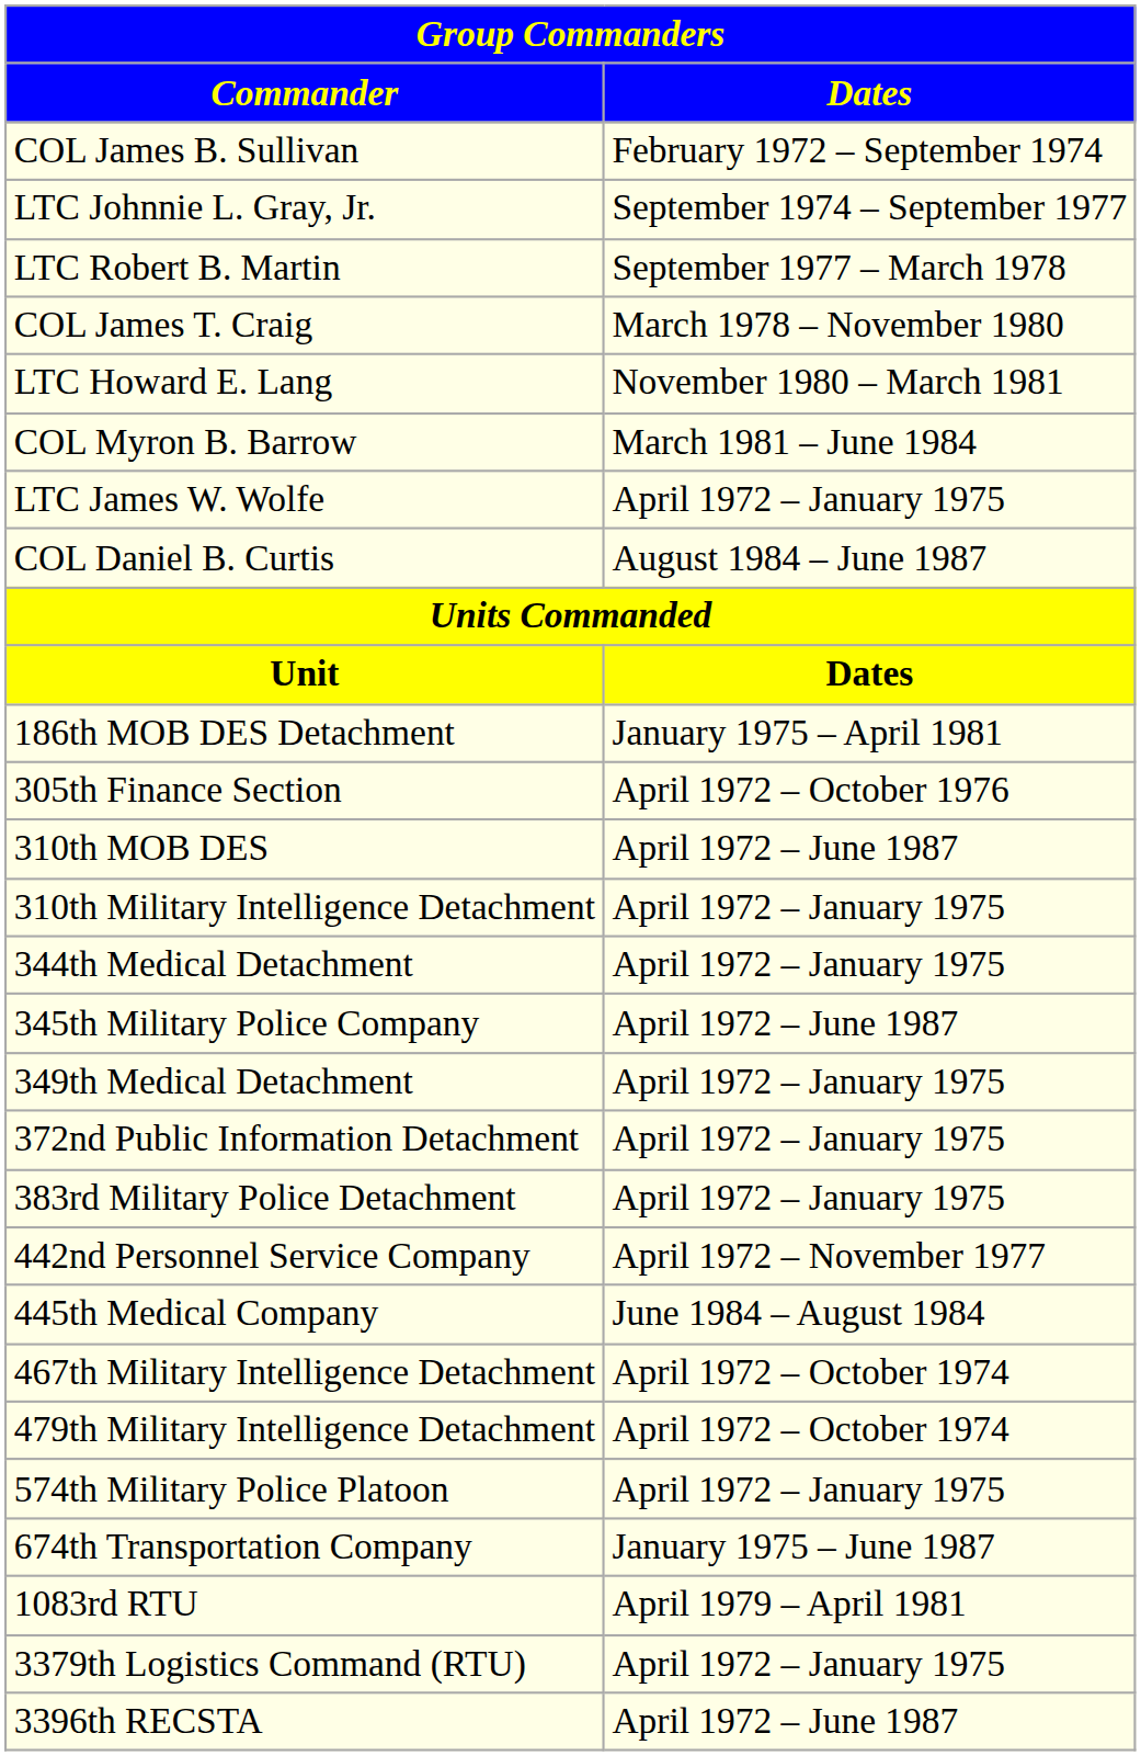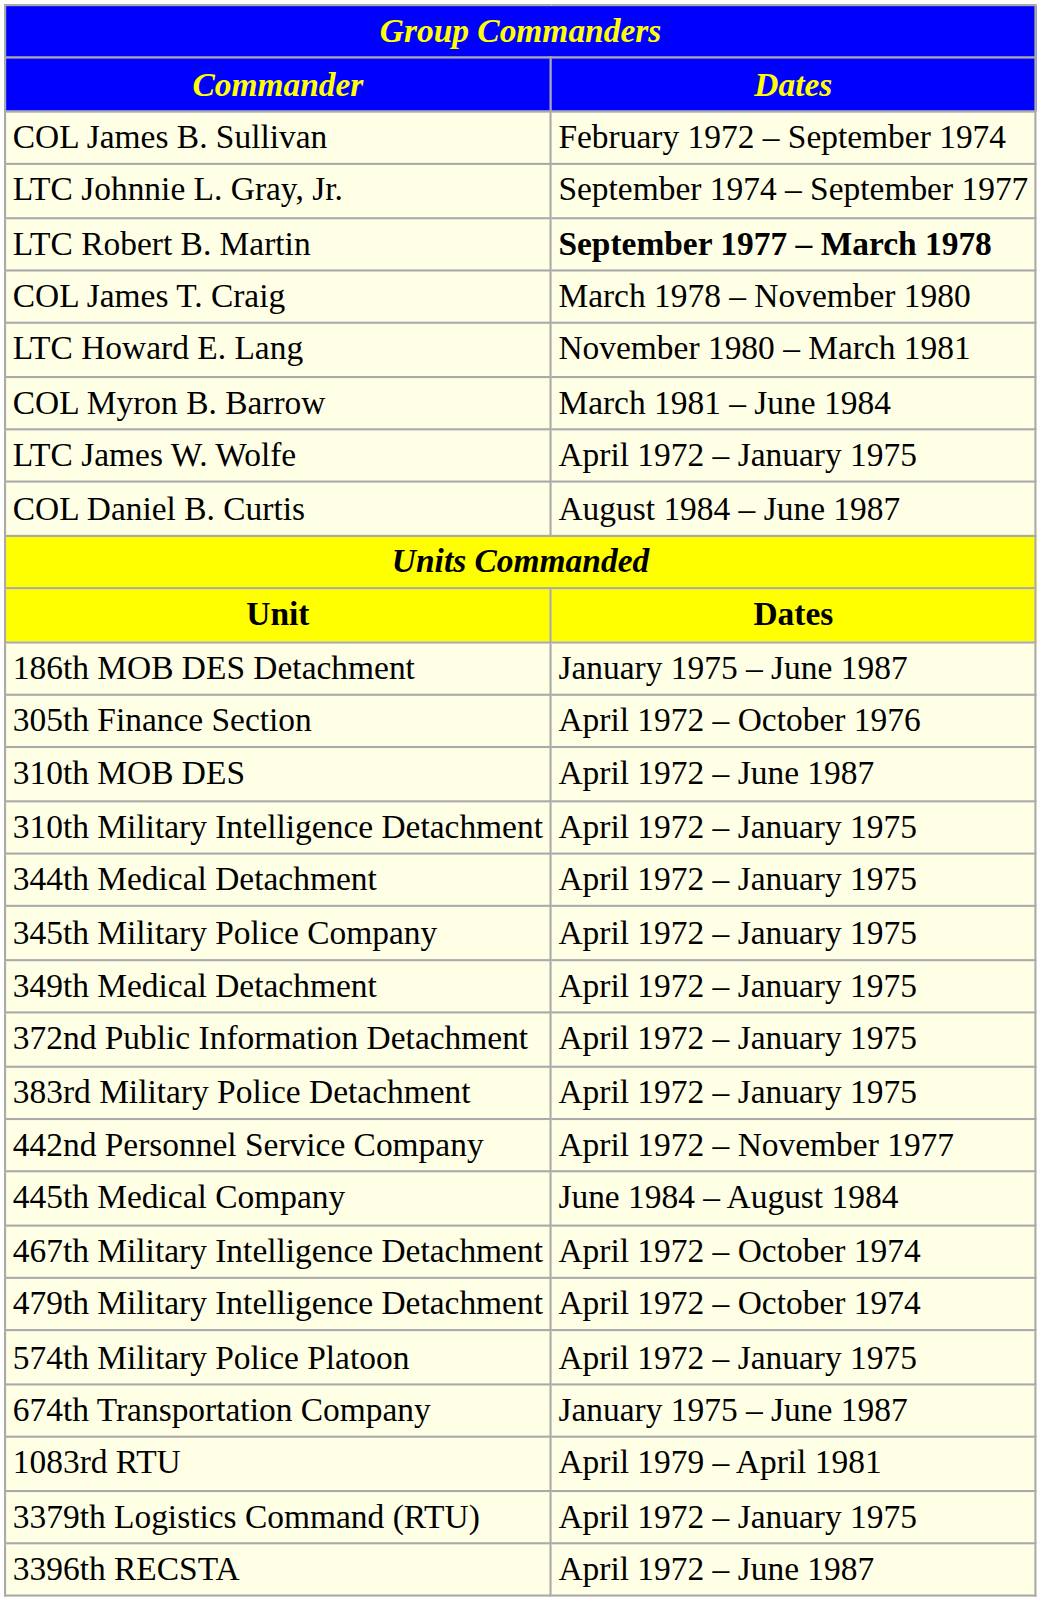 <table class="wikitable" style='background: #ffffe6; '>
 <tr>
 <th colspan="2" style="background: blue; color: yellow"><strong><em>Group Commanders</em></strong></th>
 </tr>
 <tr>
 <th style="background: blue; color: yellow"><strong><em>Commander</em></strong></th>
 <th style="background: blue; color: yellow"><strong><em>Dates</em></strong></th>
 </tr>
 <tr>
 <td>COL James B. Sullivan</td>
 <td>February 1972 – September 1974</td>
 </tr>
 <tr>
 <td>LTC Johnnie L. Gray, Jr.</td>
 <td>September 1974 – September 1977</td>
 </tr>
 <tr>
 <td>LTC Robert B. Martin</td>
-<td>September 1977 – March 1978</td>
+<td><strong>September 1977 – March 1978</strong></td>
 </tr>
 <tr>
 <td>COL James T. Craig</td>
 <td>March 1978 – November 1980</td>
 </tr>
 <tr>
 <td>LTC Howard E. Lang</td>
 <td>November 1980 – March 1981</td>
 </tr>
 <tr>
 <td>COL Myron B. Barrow</td>
 <td>March 1981 – June 1984</td>
 </tr>
 <tr>
 <td>LTC James W. Wolfe</td>
 <td>April 1972 – January 1975</td>
 </tr>
 <tr>
 <td>COL Daniel B. Curtis</td>
 <td>August 1984 – June 1987</td>
 </tr>
 <tr>
 <th colspan="2" style="background: yellow;"><strong><em>Units Commanded</em></strong></th>
 </tr>
 <tr>
 <th style="background: yellow;">Unit</th>
 <th style="background: yellow;">Dates</th>
 </tr>
 <tr>
 <td>186th MOB DES Detachment</td>
-<td>January 1975 – April 1981</td>
+<td>January 1975 – June 1987</td>
 </tr>
 <tr>
 <td>305th Finance Section</td>
 <td>April 1972 – October 1976</td>
 </tr>
 <tr>
 <td>310th MOB DES</td>
 <td>April 1972 – June 1987</td>
 </tr>
 <tr>
 <td>310th Military Intelligence Detachment</td>
 <td>April 1972 – January 1975</td>
 </tr>
 <tr>
 <td>344th Medical Detachment</td>
 <td>April 1972 – January 1975</td>
 </tr>
 <tr>
 <td>345th Military Police Company</td>
-<td>April 1972 – June 1987</td>
+<td>April 1972 – January 1975</td>
 </tr>
 <tr>
 <td>349th Medical Detachment</td>
 <td>April 1972 – January 1975</td>
 </tr>
 <tr>
 <td>372nd Public Information Detachment</td>
 <td>April 1972 – January 1975</td>
 </tr>
 <tr>
 <td>383rd Military Police Detachment</td>
 <td>April 1972 – January 1975</td>
 </tr>
 <tr>
 <td>442nd Personnel Service Company</td>
 <td>April 1972 – November 1977</td>
 </tr>
 <tr>
 <td>445th Medical Company</td>
 <td>June 1984 – August 1984</td>
 </tr>
 <tr>
 <td>467th Military Intelligence Detachment</td>
 <td>April 1972 – October 1974</td>
 </tr>
 <tr>
 <td>479th Military Intelligence Detachment</td>
 <td>April 1972 – October 1974</td>
 </tr>
 <tr>
 <td>574th Military Police Platoon</td>
 <td>April 1972 – January 1975</td>
 </tr>
 <tr>
 <td>674th Transportation Company</td>
 <td>January 1975 – June 1987</td>
 </tr>
 <tr>
 <td>1083rd RTU</td>
 <td>April 1979 – April 1981</td>
 </tr>
 <tr>
 <td>3379th Logistics Command (RTU)</td>
 <td>April 1972 – January 1975</td>
 </tr>
 <tr>
 <td>3396th RECSTA</td>
 <td>April 1972 – June 1987</td>
 </tr>
 </table>
